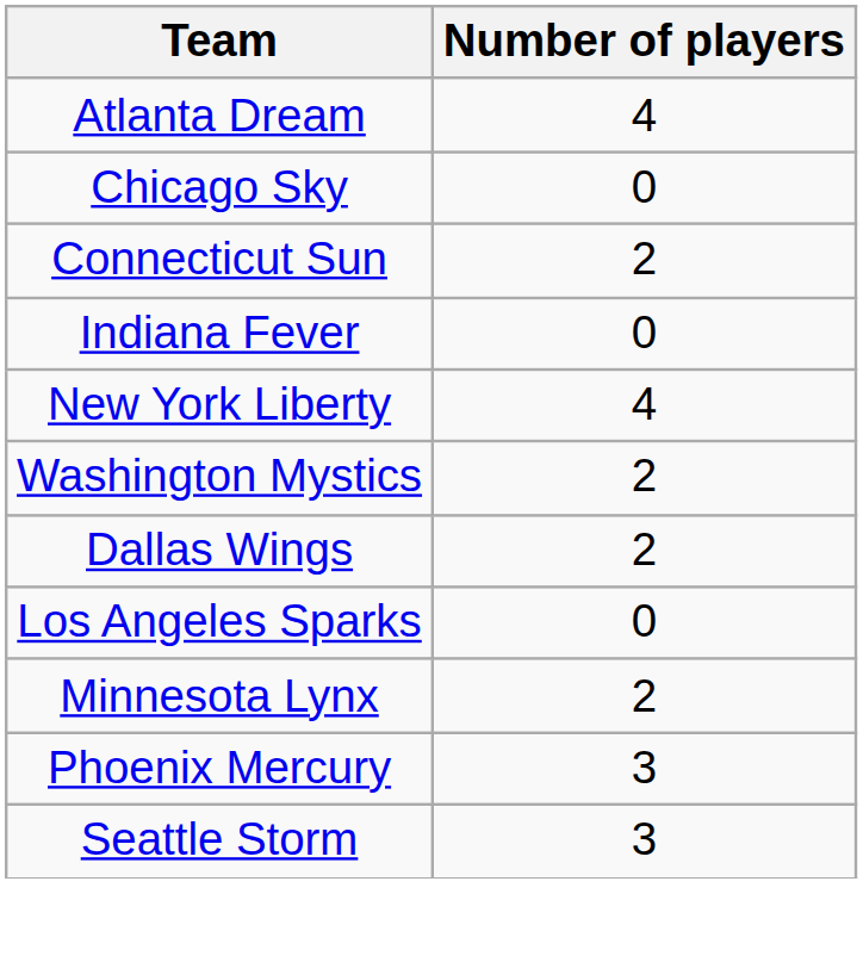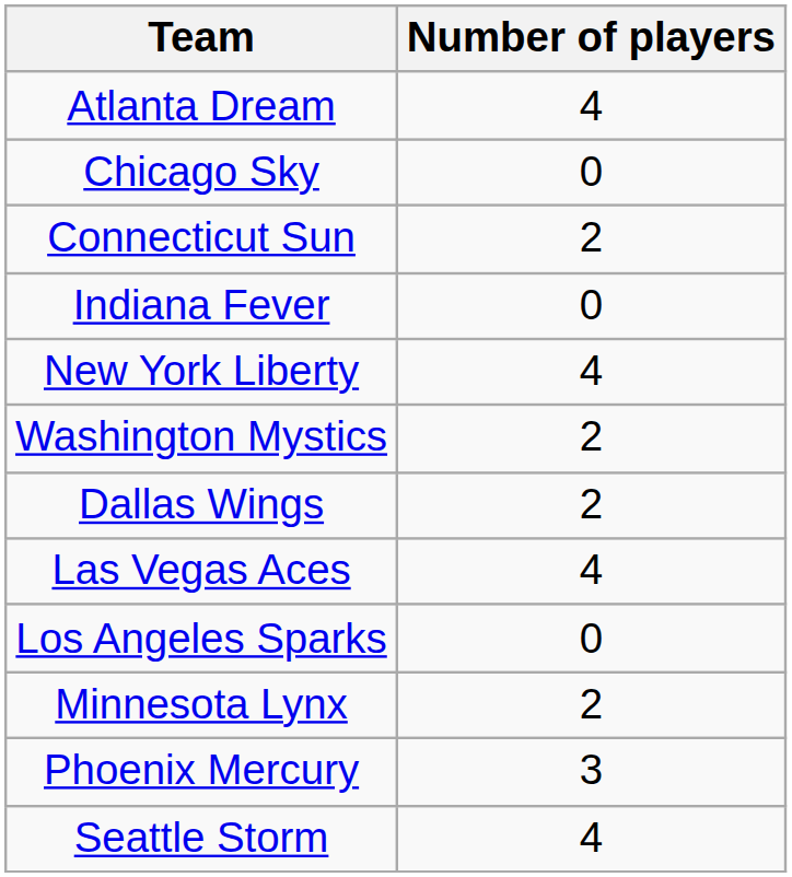 <table class="wikitable sortable" style="text-align:center;">
 <tr>
 <th>Team</th>
 <th>Number of players</th>
 </tr>
 <tr>
 <td><a href='#'>Atlanta Dream</a></td>
 <td>4</td>
 </tr>
 <tr>
 <td><a href='#'>Chicago Sky</a></td>
 <td>0</td>
 </tr>
 <tr>
 <td><a href='#'>Connecticut Sun</a></td>
 <td>2</td>
 </tr>
 <tr>
 <td><a href='#'>Indiana Fever</a></td>
 <td>0</td>
 </tr>
 <tr>
 <td><a href='#'>New York Liberty</a></td>
 <td>4</td>
 </tr>
 <tr>
 <td><a href='#'>Washington Mystics</a></td>
 <td>2</td>
 </tr>
 <tr>
 <td><a href='#'>Dallas Wings</a></td>
 <td>2</td>
 </tr>
 <tr>
+<td><a href='#'>Las Vegas Aces</a></td>
+<td>4</td>
+</tr>
+<tr>
 <td><a href='#'>Los Angeles Sparks</a></td>
 <td>0</td>
 </tr>
 <tr>
 <td><a href='#'>Minnesota Lynx</a></td>
 <td>2</td>
 </tr>
 <tr>
 <td><a href='#'>Phoenix Mercury</a></td>
 <td>3</td>
 </tr>
 <tr>
 <td><a href='#'>Seattle Storm</a></td>
-<td>3</td>
+<td>4</td>
 </tr>
 </table>
